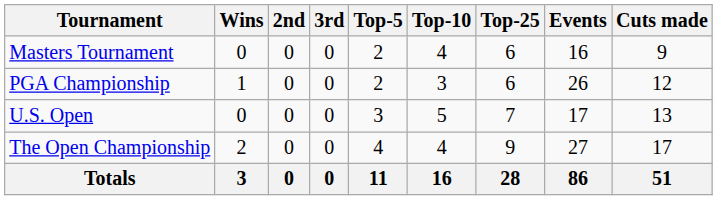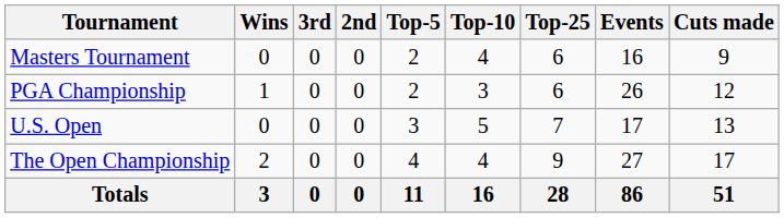 <table class=wikitable style=text-align:center>
 <tr>
 <th>Tournament</th>
 <th>Wins</th>
+<th>3rd</th>
 <th>2nd</th>
-<th>3rd</th>
 <th>Top-5</th>
 <th>Top-10</th>
 <th>Top-25</th>
 <th>Events</th>
 <th>Cuts made</th>
 </tr>
 <tr>
 <td align=left><a href='#'>Masters Tournament</a></td>
 <td>0</td>
 <td>0</td>
 <td>0</td>
 <td>2</td>
 <td>4</td>
 <td>6</td>
 <td>16</td>
 <td>9</td>
 </tr>
 <tr>
 <td align=left><a href='#'>PGA Championship</a></td>
 <td>1</td>
 <td>0</td>
 <td>0</td>
 <td>2</td>
 <td>3</td>
 <td>6</td>
 <td>26</td>
 <td>12</td>
 </tr>
 <tr>
 <td align=left><a href='#'>U.S. Open</a></td>
 <td>0</td>
 <td>0</td>
 <td>0</td>
 <td>3</td>
 <td>5</td>
 <td>7</td>
 <td>17</td>
 <td>13</td>
 </tr>
 <tr>
 <td align=left><a href='#'>The Open Championship</a></td>
 <td>2</td>
 <td>0</td>
 <td>0</td>
 <td>4</td>
 <td>4</td>
 <td>9</td>
 <td>27</td>
 <td>17</td>
 </tr>
 <tr>
 <th>Totals</th>
 <th>3</th>
 <th>0</th>
 <th>0</th>
 <th>11</th>
 <th>16</th>
 <th>28</th>
 <th>86</th>
 <th>51</th>
 </tr>
 </table>
